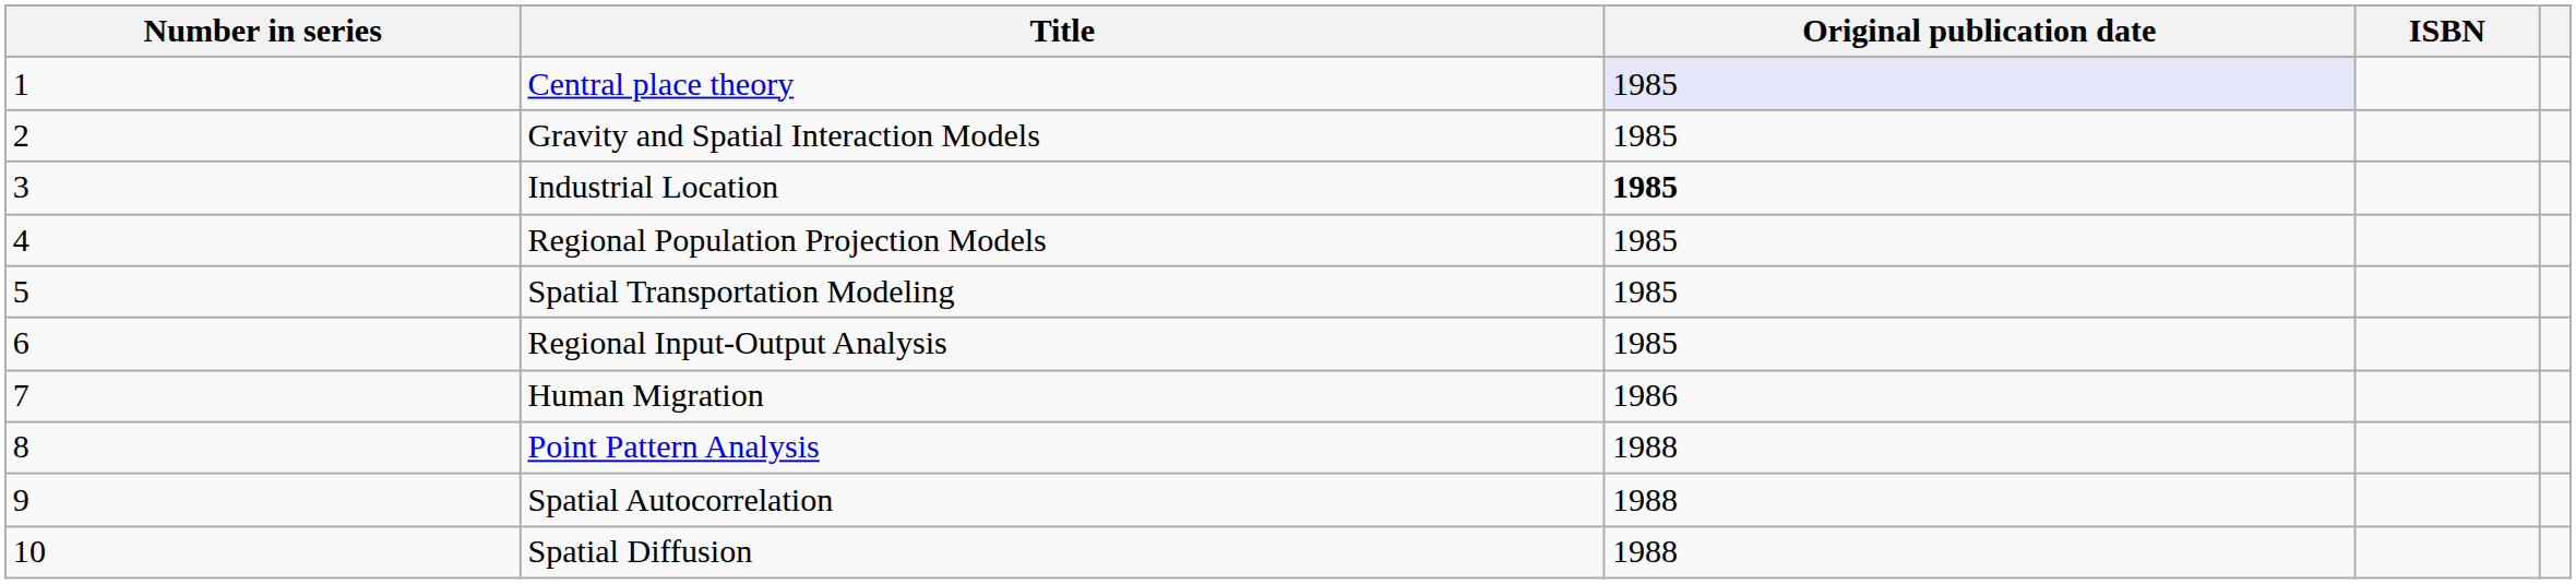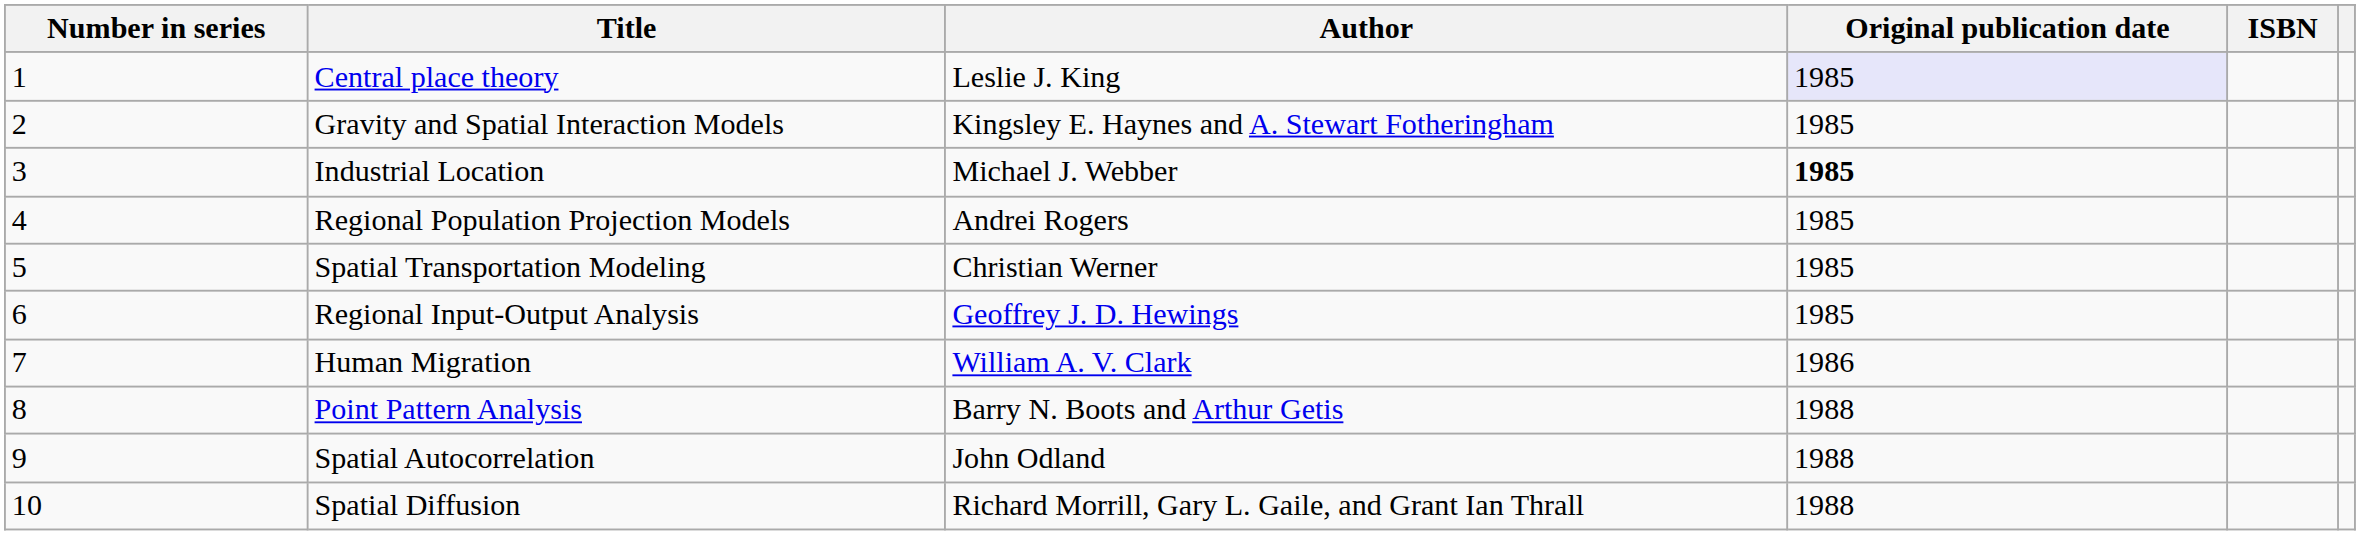 <table class="wikitable sortable" style="width:99%;">
 <tr>
 <th stype="text-align:center;">Number in series</th>
 <th style="text-align:center;">Title</th>
+<th style="text-align:center;">Author</th>
 <th style="text-align:center;">Original publication date</th>
 <th style="text-align:center;">ISBN</th>
 <th style="text-align:center;"></th>
 </tr>
 <tr>
 <td>1</td>
 <td><a href='#'>Central place theory</a></td>
+<td>Leslie J. King</td>
 <td style="background: lavender;">1985</td>
 <td></td>
 <td></td>
 </tr>
 <tr>
 <td>2</td>
 <td>Gravity and Spatial Interaction Models</td>
+<td>Kingsley E. Haynes and <a href='#'>A. Stewart Fotheringham</a></td>
 <td>1985</td>
 <td></td>
 <td></td>
 </tr>
 <tr>
 <td>3</td>
 <td>Industrial Location</td>
+<td>Michael J. Webber</td>
 <td><strong>1985</strong></td>
 <td></td>
 <td></td>
 </tr>
 <tr>
 <td>4</td>
 <td>Regional Population Projection Models</td>
+<td>Andrei Rogers</td>
 <td>1985</td>
 <td></td>
 <td></td>
 </tr>
 <tr>
 <td>5</td>
 <td>Spatial Transportation Modeling</td>
+<td>Christian Werner</td>
 <td>1985</td>
 <td></td>
 <td></td>
 </tr>
 <tr>
 <td>6</td>
 <td>Regional Input-Output Analysis</td>
+<td><a href='#'>Geoffrey J. D. Hewings</a></td>
 <td>1985</td>
 <td></td>
 <td></td>
 </tr>
 <tr>
 <td>7</td>
 <td>Human Migration</td>
+<td><a href='#'>William A. V. Clark</a></td>
 <td>1986</td>
 <td></td>
 <td></td>
 </tr>
 <tr>
 <td>8</td>
 <td><a href='#'>Point Pattern Analysis</a></td>
+<td>Barry N. Boots and <a href='#'>Arthur Getis</a></td>
 <td>1988</td>
 <td></td>
 <td></td>
 </tr>
 <tr>
 <td>9</td>
 <td>Spatial Autocorrelation</td>
+<td>John Odland</td>
 <td>1988</td>
 <td></td>
 <td></td>
 </tr>
 <tr>
 <td>10</td>
 <td>Spatial Diffusion</td>
+<td>Richard Morrill, Gary L. Gaile, and Grant Ian Thrall</td>
 <td>1988</td>
 <td></td>
 <td></td>
 </tr>
 </table>
